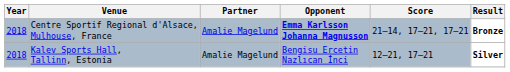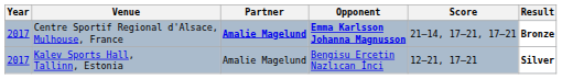 <table class="sortable wikitable" style="font-size: 90%;">
 <tr>
 <th>Year</th>
 <th>Venue</th>
 <th>Partner</th>
 <th>Opponent</th>
 <th>Score</th>
 <th>Result</th>
 </tr>
 <tr style="background:#AABBCC">
-<td align="center"><a href='#'>2018</a></td>
+<td align="center"><a href='#'>2017</a></td>
 <td align="left">Centre Sportif Regional d'Alsace,<br><a href='#'>Mulhouse</a>, France</td>
-<td align="left"> <a href='#'>Amalie Magelund</a></td>
+<td align="left"><strong> <a href='#'>Amalie Magelund</a></strong></td>
 <td align="left"><strong> <a href='#'>Emma Karlsson</a><br> <a href='#'>Johanna Magnusson</a></strong></td>
 <td align="left">21–14, 17–21, 17–21</td>
 <td style="text-align:left; background:white"> <strong>Bronze</strong></td>
 </tr>
 <tr style="background:#AABBCC">
-<td align="center"><a href='#'>2018</a></td>
+<td align="center"><a href='#'>2017</a></td>
 <td align="left"><a href='#'>Kalev Sports Hall</a>,<br><a href='#'>Tallinn</a>, Estonia</td>
 <td align="left"> Amalie Magelund</td>
 <td align="left"> <a href='#'>Bengisu Erçetin</a><br> <a href='#'>Nazlıcan İnci</a></td>
 <td align="left">12–21, 17–21</td>
 <td style="text-align:left; background:white"> <strong>Silver</strong></td>
 </tr>
 </table>
